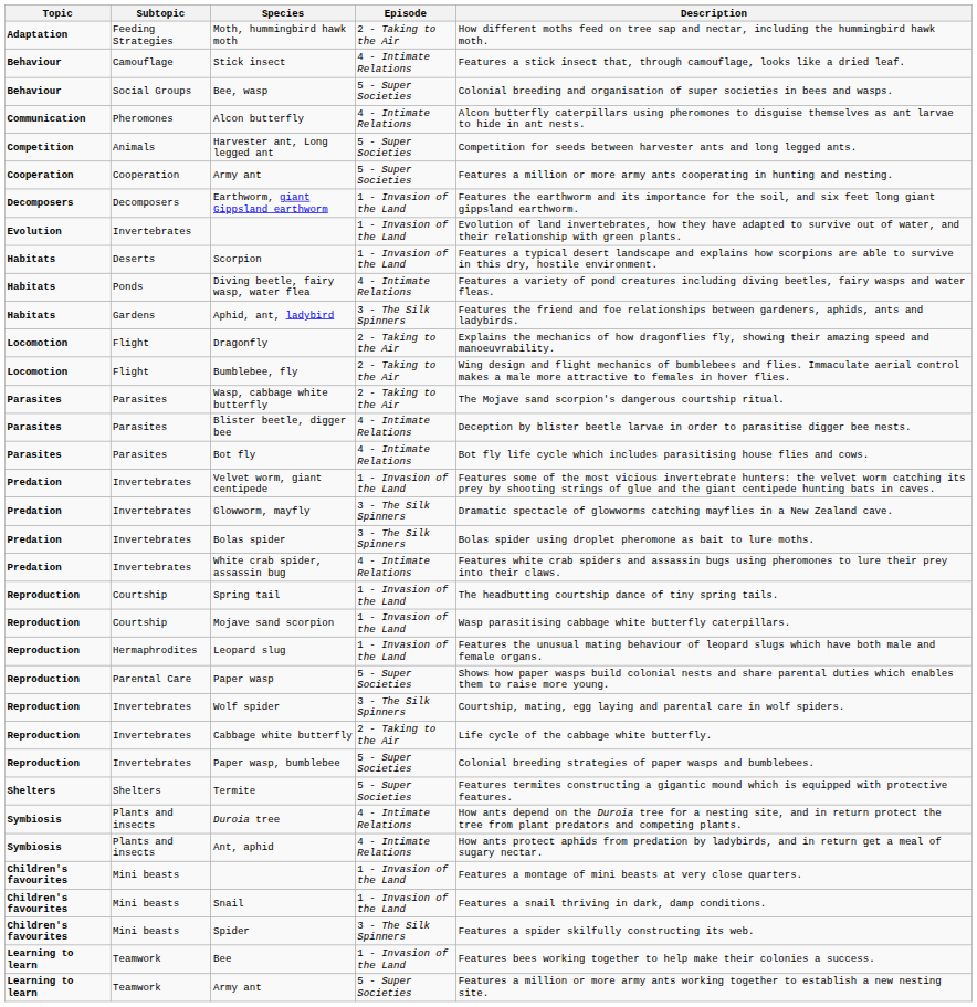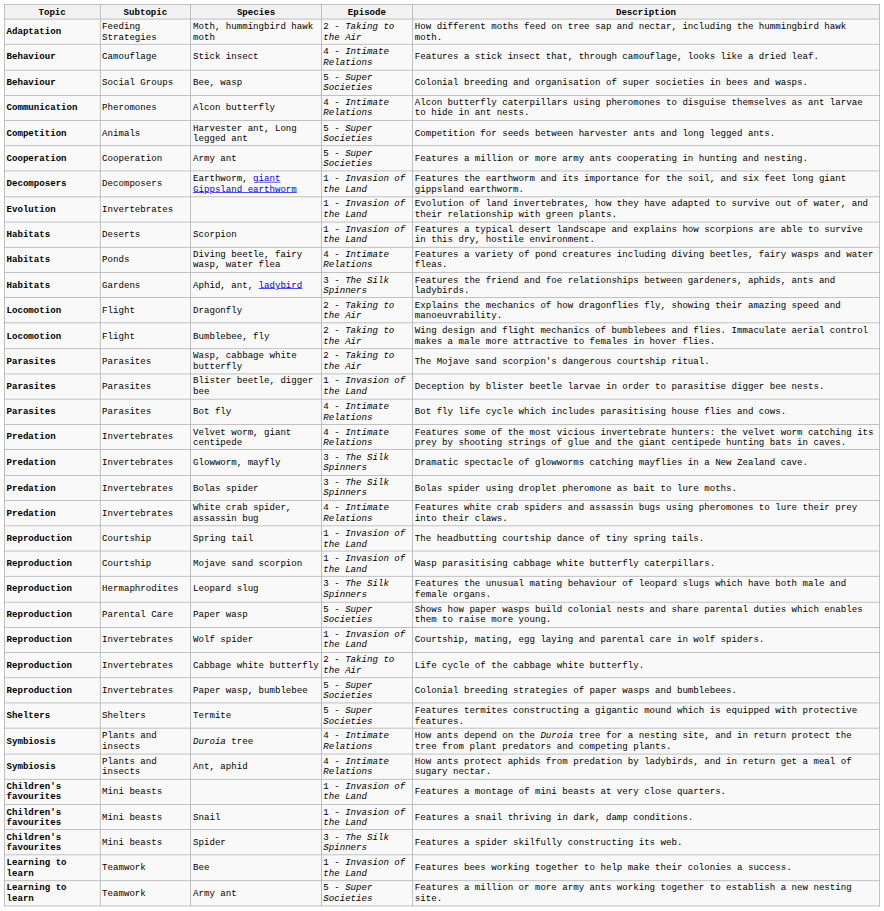 <table class="wikitable sortable">
 <tr>
 <th><strong>Topic</strong></th>
 <th>Subtopic</th>
 <th>Species</th>
 <th>Episode</th>
 <th>Description</th>
 </tr>
 <tr>
 <td><strong>Adaptation</strong></td>
 <td>Feeding Strategies</td>
 <td>Moth, hummingbird hawk moth</td>
 <td>2 - <em>Taking to the Air</em></td>
 <td>How different moths feed on tree sap and nectar, including the hummingbird hawk moth.</td>
 </tr>
 <tr>
 <td><strong>Behaviour</strong></td>
 <td>Camouflage</td>
 <td>Stick insect</td>
 <td>4 - <em>Intimate Relations</em></td>
 <td>Features a stick insect that, through camouflage, looks like a dried leaf.</td>
 </tr>
 <tr>
 <td><strong>Behaviour</strong></td>
 <td>Social Groups</td>
 <td>Bee, wasp</td>
 <td>5 - <em>Super Societies</em></td>
 <td>Colonial breeding and organisation of super societies in bees and wasps.</td>
 </tr>
 <tr>
 <td><strong>Communication</strong></td>
 <td>Pheromones</td>
 <td>Alcon butterfly</td>
 <td>4 - <em>Intimate Relations</em></td>
 <td>Alcon butterfly caterpillars using pheromones to disguise themselves as ant larvae to hide in ant nests.</td>
 </tr>
 <tr>
 <td><strong>Competition</strong></td>
 <td>Animals</td>
 <td>Harvester ant, Long legged ant</td>
 <td>5 - <em>Super Societies</em></td>
 <td>Competition for seeds between harvester ants and long legged ants.</td>
 </tr>
 <tr>
 <td><strong>Cooperation</strong></td>
 <td>Cooperation</td>
 <td>Army ant</td>
 <td>5 - <em>Super Societies</em></td>
 <td>Features a million or more army ants cooperating in hunting and nesting.</td>
 </tr>
 <tr>
 <td><strong>Decomposers</strong></td>
 <td>Decomposers</td>
 <td>Earthworm, <a href='#'>giant Gippsland earthworm</a></td>
 <td>1 - <em>Invasion of the Land</em></td>
 <td>Features the earthworm and its importance for the soil, and six feet long giant gippsland earthworm.</td>
 </tr>
 <tr>
 <td><strong>Evolution</strong></td>
 <td>Invertebrates</td>
 <td></td>
 <td>1 - <em>Invasion of the Land</em></td>
 <td>Evolution of land invertebrates, how they have adapted to survive out of water, and their relationship with green plants.</td>
 </tr>
 <tr>
 <td><strong>Habitats</strong></td>
 <td>Deserts</td>
 <td>Scorpion</td>
 <td>1 - <em>Invasion of the Land</em></td>
 <td>Features a typical desert landscape and explains how scorpions are able to survive in this dry, hostile environment.</td>
 </tr>
 <tr>
 <td><strong>Habitats</strong></td>
 <td>Ponds</td>
 <td>Diving beetle, fairy wasp, water flea</td>
 <td>4 - <em>Intimate Relations</em></td>
 <td>Features a variety of pond creatures including diving beetles, fairy wasps and water fleas.</td>
 </tr>
 <tr>
 <td><strong>Habitats</strong></td>
 <td>Gardens</td>
 <td>Aphid, ant, <a href='#'>ladybird</a></td>
 <td>3 - <em>The Silk Spinners</em></td>
 <td>Features the friend and foe relationships between gardeners, aphids, ants and ladybirds.</td>
 </tr>
 <tr>
 <td><strong>Locomotion</strong></td>
 <td>Flight</td>
 <td>Dragonfly</td>
 <td>2 - <em>Taking to the Air</em></td>
 <td>Explains the mechanics of how dragonflies fly, showing their amazing speed and manoeuvrability.</td>
 </tr>
 <tr>
 <td><strong>Locomotion</strong></td>
 <td>Flight</td>
 <td>Bumblebee, fly</td>
 <td>2 - <em>Taking to the Air</em></td>
 <td>Wing design and flight mechanics of bumblebees and flies. Immaculate aerial control makes a male more attractive to females in hover flies.</td>
 </tr>
 <tr>
 <td><strong>Parasites</strong></td>
 <td>Parasites</td>
 <td>Wasp, cabbage white butterfly</td>
 <td>2 - <em>Taking to the Air</em></td>
 <td>The Mojave sand scorpion's dangerous courtship ritual.</td>
 </tr>
 <tr>
 <td><strong>Parasites</strong></td>
 <td>Parasites</td>
 <td>Blister beetle, digger bee</td>
-<td>4 - <em>Intimate Relations</em></td>
+<td>1 - <em>Invasion of the Land</em></td>
 <td>Deception by blister beetle larvae in order to parasitise digger bee nests.</td>
 </tr>
 <tr>
 <td><strong>Parasites</strong></td>
 <td>Parasites</td>
 <td>Bot fly</td>
 <td>4 - <em>Intimate Relations</em></td>
 <td>Bot fly life cycle which includes parasitising house flies and cows.</td>
 </tr>
 <tr>
 <td><strong>Predation</strong></td>
 <td>Invertebrates</td>
 <td>Velvet worm, giant centipede</td>
-<td>1 - <em>Invasion of the Land</em></td>
+<td>4 - <em>Intimate Relations</em></td>
 <td>Features some of the most vicious invertebrate hunters: the velvet worm catching its prey by shooting strings of glue and the giant centipede hunting bats in caves.</td>
 </tr>
 <tr>
 <td><strong>Predation</strong></td>
 <td>Invertebrates</td>
 <td>Glowworm, mayfly</td>
 <td>3 - <em>The Silk Spinners</em></td>
 <td>Dramatic spectacle of glowworms catching mayflies in a New Zealand cave.</td>
 </tr>
 <tr>
 <td><strong>Predation</strong></td>
 <td>Invertebrates</td>
 <td>Bolas spider</td>
 <td>3 - <em>The Silk Spinners</em></td>
 <td>Bolas spider using droplet pheromone as bait to lure moths.</td>
 </tr>
 <tr>
 <td><strong>Predation</strong></td>
 <td>Invertebrates</td>
 <td>White crab spider, assassin bug</td>
 <td>4 - <em>Intimate Relations</em></td>
 <td>Features white crab spiders and assassin bugs using pheromones to lure their prey into their claws.</td>
 </tr>
 <tr>
 <td><strong>Reproduction</strong></td>
 <td>Courtship</td>
 <td>Spring tail</td>
 <td>1 - <em>Invasion of the Land</em></td>
 <td>The headbutting courtship dance of tiny spring tails.</td>
 </tr>
 <tr>
 <td><strong>Reproduction</strong></td>
 <td>Courtship</td>
 <td>Mojave sand scorpion</td>
 <td>1 - <em>Invasion of the Land</em></td>
 <td>Wasp parasitising cabbage white butterfly caterpillars.</td>
 </tr>
 <tr>
 <td><strong>Reproduction</strong></td>
 <td>Hermaphrodites</td>
 <td>Leopard slug</td>
-<td>1 - <em>Invasion of the Land</em></td>
+<td>3 - <em>The Silk Spinners</em></td>
 <td>Features the unusual mating behaviour of leopard slugs which have both male and female organs.</td>
 </tr>
 <tr>
 <td><strong>Reproduction</strong></td>
 <td>Parental Care</td>
 <td>Paper wasp</td>
 <td>5 - <em>Super Societies</em></td>
 <td>Shows how paper wasps build colonial nests and share parental duties which enables them to raise more young.</td>
 </tr>
 <tr>
 <td><strong>Reproduction</strong></td>
 <td>Invertebrates</td>
 <td>Wolf spider</td>
-<td>3 - <em>The Silk Spinners</em></td>
+<td>1 - <em>Invasion of the Land</em></td>
 <td>Courtship, mating, egg laying and parental care in wolf spiders.</td>
 </tr>
 <tr>
 <td><strong>Reproduction</strong></td>
 <td>Invertebrates</td>
 <td>Cabbage white butterfly</td>
 <td>2 - <em>Taking to the Air</em></td>
 <td>Life cycle of the cabbage white butterfly.</td>
 </tr>
 <tr>
 <td><strong>Reproduction</strong></td>
 <td>Invertebrates</td>
 <td>Paper wasp, bumblebee</td>
 <td>5 - <em>Super Societies</em></td>
 <td>Colonial breeding strategies of paper wasps and bumblebees.</td>
 </tr>
 <tr>
 <td><strong>Shelters</strong></td>
 <td>Shelters</td>
 <td>Termite</td>
 <td>5 - <em>Super Societies</em></td>
 <td>Features termites constructing a gigantic mound which is equipped with protective features.</td>
 </tr>
 <tr>
 <td><strong>Symbiosis</strong></td>
 <td>Plants and insects</td>
 <td><em>Duroia</em> tree</td>
 <td>4 - <em>Intimate Relations</em></td>
 <td>How ants depend on the <em>Duroia</em> tree for a nesting site, and in return protect the tree from plant predators and competing plants.</td>
 </tr>
 <tr>
 <td><strong>Symbiosis</strong></td>
 <td>Plants and insects</td>
 <td>Ant, aphid</td>
 <td>4 - <em>Intimate Relations</em></td>
 <td>How ants protect aphids from predation by ladybirds, and in return get a meal of sugary nectar.</td>
 </tr>
 <tr>
 <td><strong>Children's favourites</strong></td>
 <td>Mini beasts</td>
 <td></td>
 <td>1 - <em>Invasion of the Land</em></td>
 <td>Features a montage of mini beasts at very close quarters.</td>
 </tr>
 <tr>
 <td><strong>Children's favourites</strong></td>
 <td>Mini beasts</td>
 <td>Snail</td>
 <td>1 - <em>Invasion of the Land</em></td>
 <td>Features a snail thriving in dark, damp conditions.</td>
 </tr>
 <tr>
 <td><strong>Children's favourites</strong></td>
 <td>Mini beasts</td>
 <td>Spider</td>
 <td>3 - <em>The Silk Spinners</em></td>
 <td>Features a spider skilfully constructing its web.</td>
 </tr>
 <tr>
 <td><strong>Learning to learn</strong></td>
 <td>Teamwork</td>
 <td>Bee</td>
 <td>1 - <em>Invasion of the Land</em></td>
 <td>Features bees working together to help make their colonies a success.</td>
 </tr>
 <tr>
 <td><strong>Learning to learn</strong></td>
 <td>Teamwork</td>
 <td>Army ant</td>
 <td>5 - <em>Super Societies</em></td>
 <td>Features a million or more army ants working together to establish a new nesting site.</td>
 </tr>
 </table>
